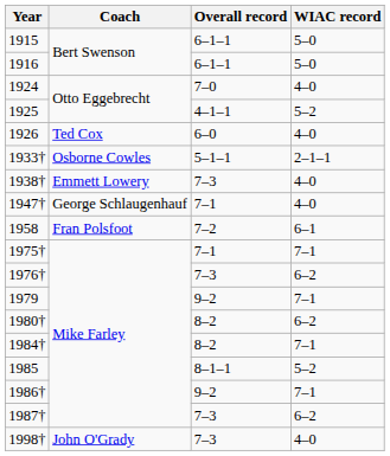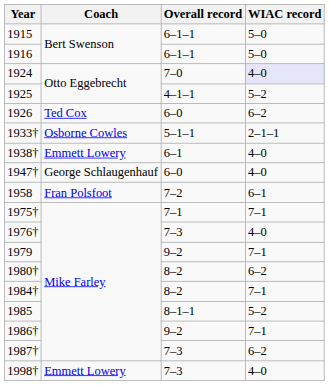 <table class="wikitable">
 <tr>
 <th>Year</th>
 <th>Coach</th>
 <th>Overall record</th>
 <th>WIAC record</th>
 </tr>
 <tr>
 <td>1915</td>
 <td rowspan="2">Bert Swenson</td>
 <td>6–1–1</td>
 <td>5–0</td>
 </tr>
 <tr>
 <td>1916</td>
 <td>6–1–1</td>
 <td>5–0</td>
 </tr>
 <tr>
 <td>1924</td>
 <td rowspan="2">Otto Eggebrecht</td>
 <td>7–0</td>
-<td>4–0</td>
+<td style="background: lavender;">4–0</td>
 </tr>
 <tr>
 <td>1925</td>
 <td>4–1–1</td>
 <td>5–2</td>
 </tr>
 <tr>
 <td>1926</td>
 <td><a href='#'>Ted Cox</a></td>
 <td>6–0</td>
-<td>4–0</td>
+<td>6–2</td>
 </tr>
 <tr>
 <td>1933†</td>
 <td><a href='#'>Osborne Cowles</a></td>
 <td>5–1–1</td>
 <td>2–1–1</td>
 </tr>
 <tr>
 <td>1938†</td>
 <td><a href='#'>Emmett Lowery</a></td>
-<td>7–3</td>
+<td>6–1</td>
 <td>4–0</td>
 </tr>
 <tr>
 <td>1947†</td>
 <td>George Schlaugenhauf</td>
-<td>7–1</td>
+<td>6–0</td>
 <td>4–0</td>
 </tr>
 <tr>
 <td>1958</td>
 <td><a href='#'>Fran Polsfoot</a></td>
 <td>7–2</td>
 <td>6–1</td>
 </tr>
 <tr>
 <td>1975†</td>
 <td rowspan="8"><a href='#'>Mike Farley</a></td>
 <td>7–1</td>
 <td>7–1</td>
 </tr>
 <tr>
 <td>1976†</td>
 <td>7–3</td>
-<td>6–2</td>
+<td>4–0</td>
 </tr>
 <tr>
 <td>1979</td>
 <td>9–2</td>
 <td>7–1</td>
 </tr>
 <tr>
 <td>1980†</td>
 <td>8–2</td>
 <td>6–2</td>
 </tr>
 <tr>
 <td>1984†</td>
 <td>8–2</td>
 <td>7–1</td>
 </tr>
 <tr>
 <td>1985</td>
 <td>8–1–1</td>
 <td>5–2</td>
 </tr>
 <tr>
 <td>1986†</td>
 <td>9–2</td>
 <td>7–1</td>
 </tr>
 <tr>
 <td>1987†</td>
 <td>7–3</td>
 <td>6–2</td>
 </tr>
 <tr>
 <td>1998†</td>
-<td><a href='#'>John O'Grady</a></td>
+<td><a href='#'>Emmett Lowery</a></td>
 <td>7–3</td>
 <td>4–0</td>
 </tr>
 </table>
